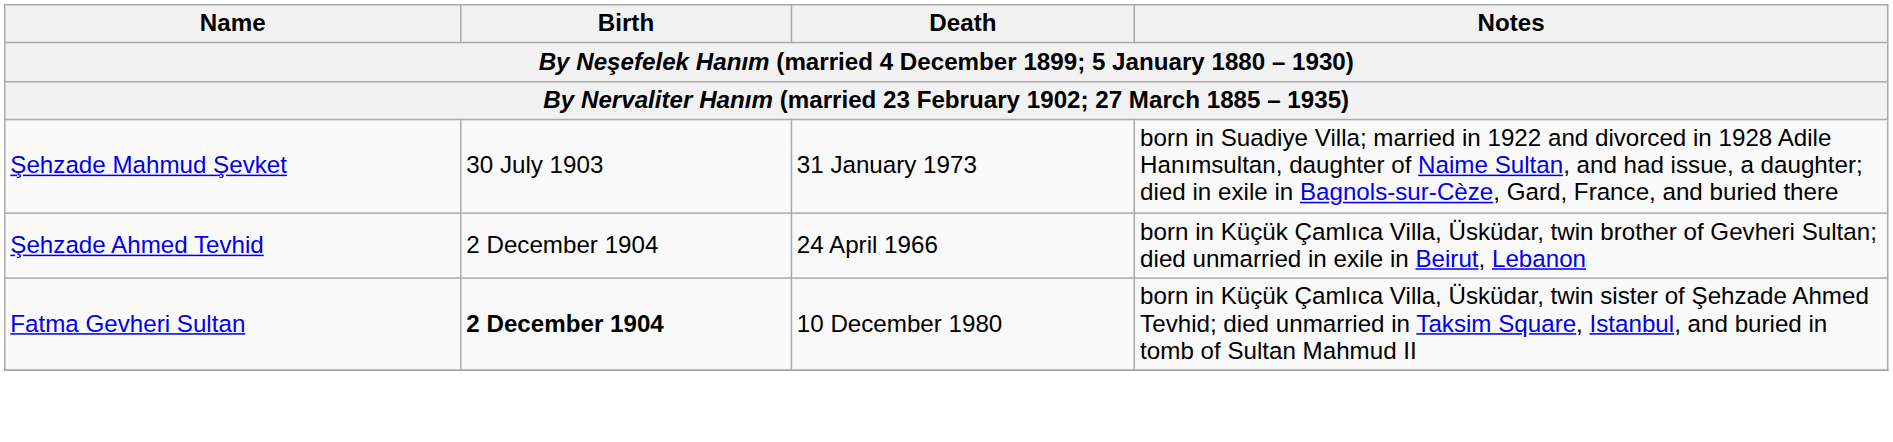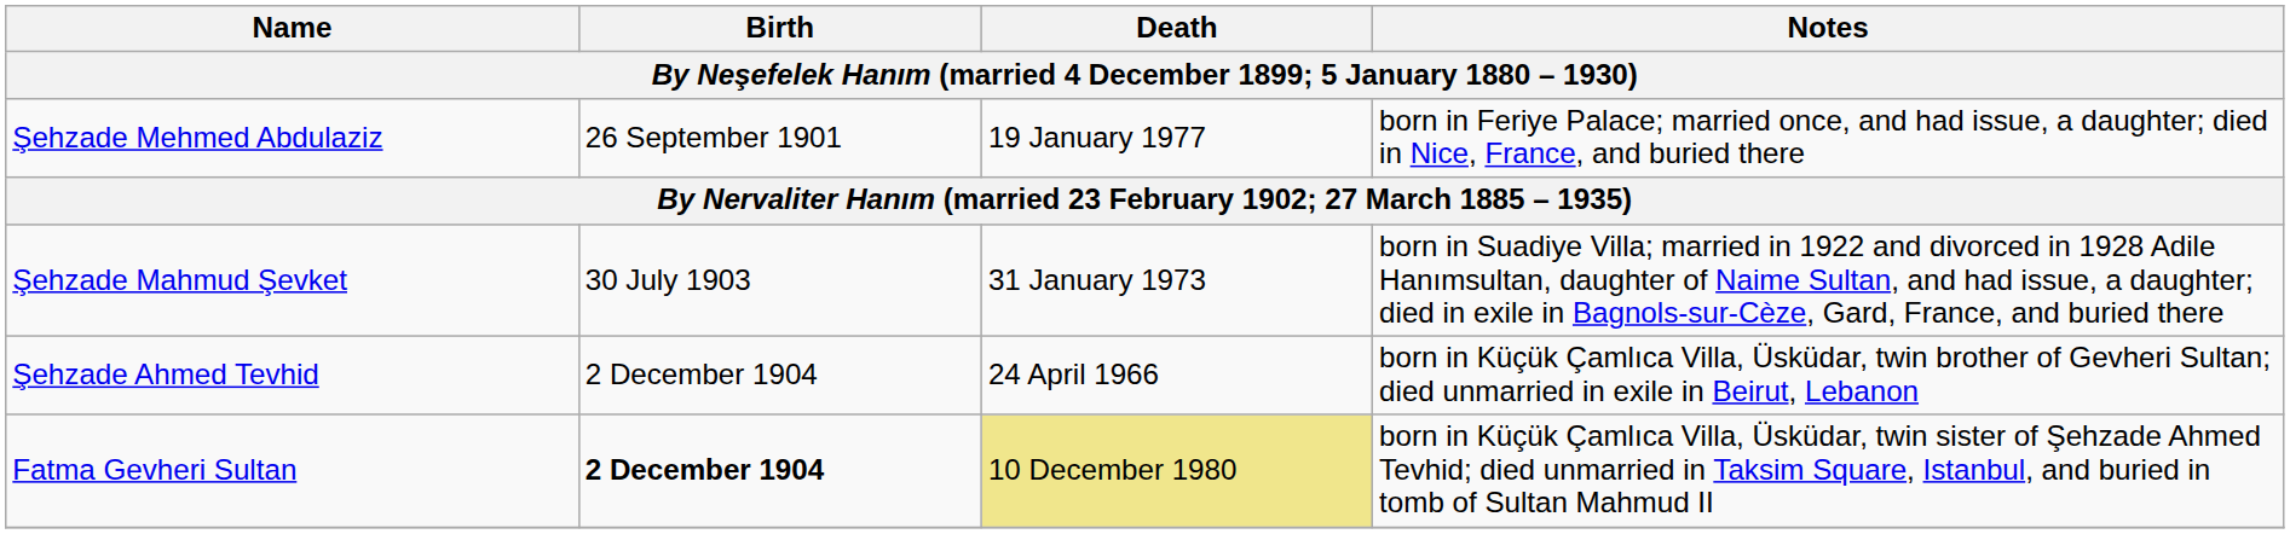 <table class="wikitable">
 <tr>
 <th>Name</th>
 <th>Birth</th>
 <th>Death</th>
 <th style="width:40%;">Notes</th>
 </tr>
 <tr>
 <th colspan="4"><strong><em>By Neşefelek Hanım</em></strong> (married 4 December 1899; 5 January 1880 – 1930)</th>
+</tr>
+<tr>
+<td><a href='#'>Şehzade Mehmed Abdulaziz</a></td>
+<td>26 September 1901</td>
+<td>19 January 1977</td>
+<td>born in Feriye Palace; married once, and had issue, a daughter; died in <a href='#'>Nice</a>, <a href='#'>France</a>, and buried there</td>
 </tr>
 <tr>
 <th colspan="4"><strong><em>By Nervaliter Hanım</em></strong> (married 23 February 1902; 27 March 1885 – 1935)</th>
 </tr>
 <tr>
 <td><a href='#'>Şehzade Mahmud Şevket</a></td>
 <td>30 July 1903</td>
 <td>31 January 1973</td>
 <td>born in Suadiye Villa; married in 1922 and divorced in 1928 Adile Hanımsultan, daughter of <a href='#'>Naime Sultan</a>, and had issue, a daughter; died in exile in <a href='#'>Bagnols-sur-Cèze</a>, Gard, France, and buried there</td>
 </tr>
 <tr>
 <td><a href='#'>Şehzade Ahmed Tevhid</a></td>
 <td>2 December 1904</td>
 <td>24 April 1966</td>
 <td>born in Küçük Çamlıca Villa, Üsküdar, twin brother of Gevheri Sultan; died unmarried in exile in <a href='#'>Beirut</a>, <a href='#'>Lebanon</a></td>
 </tr>
 <tr>
 <td><a href='#'>Fatma Gevheri Sultan</a></td>
 <td><strong>2 December 1904</strong></td>
-<td>10 December 1980</td>
+<td style="background: khaki;">10 December 1980</td>
 <td>born in Küçük Çamlıca Villa, Üsküdar, twin sister of Şehzade Ahmed Tevhid; died unmarried in <a href='#'>Taksim Square</a>, <a href='#'>Istanbul</a>, and buried in tomb of Sultan Mahmud II</td>
 </tr>
 <tr>
 </tr>
 </table>
